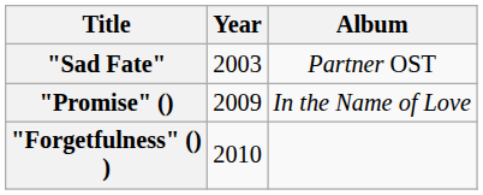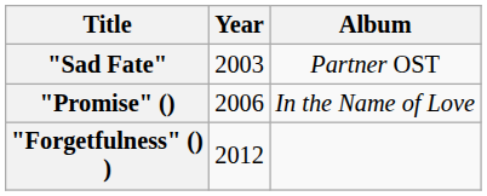 <table class="wikitable plainrowheaders" style="text-align:center">
 <tr>
 <th scope="col">Title</th>
 <th scope="col">Year</th>
 <th scope="col">Album</th>
 </tr>
 <tr>
 <th scope="row">"Sad Fate" </th>
 <td>2003</td>
 <td><em>Partner</em> OST</td>
 </tr>
 <tr>
 <th scope="row">"Promise" ()</th>
-<td>2009</td>
+<td>2006</td>
 <td><em>In the Name of Love</em></td>
 </tr>
 <tr>
 <th scope="row">"Forgetfulness" ()<br>)</th>
-<td>2010</td>
+<td>2012</td>
 <td></td>
 </tr>
 </table>
